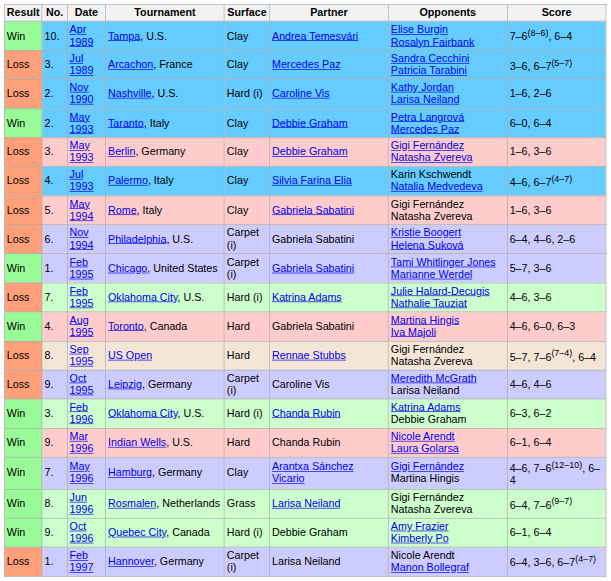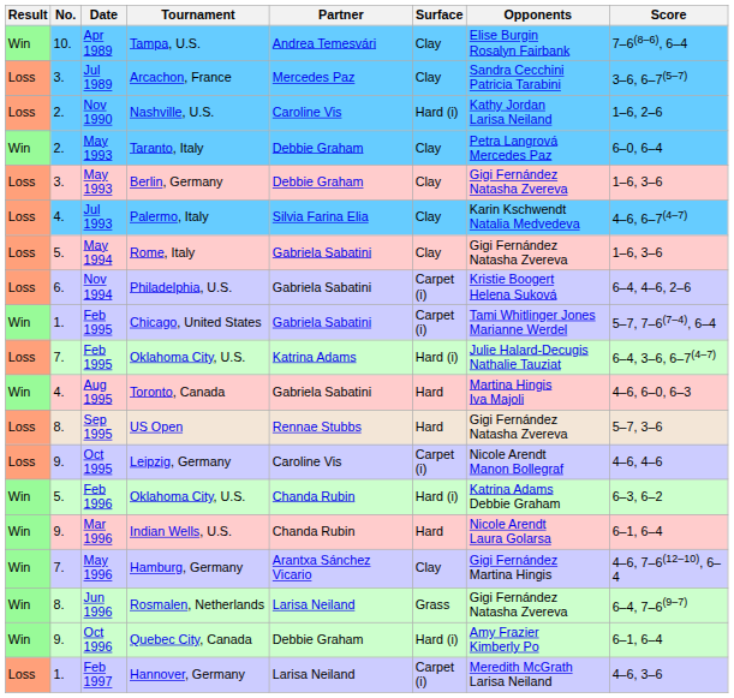 <table class="sortable wikitable">
 <tr>
 <th style="width:40px">Result</th>
 <th style="width:30px">No.</th>
 <th style="width:50px">Date</th>
 <th style="width:170px">Tournament</th>
+<th style="width:170px">Partner</th>
 <th style="width:60px">Surface</th>
-<th style="width:170px">Partner</th>
 <th style="width:170px">Opponents</th>
 <th style="width:140px" class="unsortable">Score</th>
 </tr>
 <tr style="background:#6cf;">
 <td style="background:#98fb98;">Win</td>
 <td>10.</td>
 <td><a href='#'>Apr 1989</a></td>
 <td><a href='#'>Tampa</a>,  U.S.</td>
+<td> <a href='#'>Andrea Temesvári</a></td>
 <td>Clay</td>
-<td> <a href='#'>Andrea Temesvári</a></td>
 <td> <a href='#'>Elise Burgin</a> <br>  <a href='#'>Rosalyn Fairbank</a></td>
 <td>7–6<sup>(8–6)</sup>, 6–4</td>
 </tr>
 <tr style="background:#6cf;">
 <td style="background:#ffa07a;">Loss</td>
 <td>3.</td>
 <td><a href='#'>Jul 1989</a></td>
 <td><a href='#'>Arcachon</a>, France</td>
+<td> <a href='#'>Mercedes Paz</a></td>
 <td>Clay</td>
-<td> <a href='#'>Mercedes Paz</a></td>
 <td> <a href='#'>Sandra Cecchini</a> <br>  <a href='#'>Patricia Tarabini</a></td>
 <td>3–6, 6–7<sup>(5–7)</sup></td>
 </tr>
 <tr style="background:#6cf;">
 <td style="background:#ffa07a;">Loss</td>
 <td>2.</td>
 <td><a href='#'>Nov 1990</a></td>
 <td><a href='#'>Nashville</a>, U.S.</td>
+<td> <a href='#'>Caroline Vis</a></td>
 <td>Hard (i)</td>
-<td> <a href='#'>Caroline Vis</a></td>
 <td> <a href='#'>Kathy Jordan</a> <br>  <a href='#'>Larisa Neiland</a></td>
 <td>1–6, 2–6</td>
 </tr>
 <tr style="background:#6cf;">
 <td style="background:#98fb98;">Win</td>
 <td>2.</td>
 <td><a href='#'>May 1993</a></td>
 <td><a href='#'>Taranto</a>, Italy</td>
+<td> <a href='#'>Debbie Graham</a></td>
 <td>Clay</td>
-<td> <a href='#'>Debbie Graham</a></td>
 <td> <a href='#'>Petra Langrová</a> <br>  <a href='#'>Mercedes Paz</a></td>
 <td>6–0, 6–4</td>
 </tr>
 <tr style="background:#fcc;">
 <td style="background:#ffa07a;">Loss</td>
 <td>3.</td>
 <td><a href='#'>May 1993</a></td>
 <td><a href='#'>Berlin</a>, Germany</td>
+<td> <a href='#'>Debbie Graham</a></td>
 <td>Clay</td>
-<td> <a href='#'>Debbie Graham</a></td>
 <td> <a href='#'>Gigi Fernández</a> <br>  <a href='#'>Natasha Zvereva</a></td>
 <td>1–6, 3–6</td>
 </tr>
 <tr style="background:#6cf;">
 <td style="background:#ffa07a;">Loss</td>
 <td>4.</td>
 <td><a href='#'>Jul 1993</a></td>
 <td><a href='#'>Palermo</a>, Italy</td>
+<td> <a href='#'>Silvia Farina Elia</a></td>
 <td>Clay</td>
-<td> <a href='#'>Silvia Farina Elia</a></td>
 <td> Karin Kschwendt <br>  <a href='#'>Natalia Medvedeva</a></td>
 <td>4–6, 6–7<sup>(4–7)</sup></td>
 </tr>
 <tr style="background:#fcc;">
 <td style="background:#ffa07a;">Loss</td>
 <td>5.</td>
 <td><a href='#'>May 1994</a></td>
 <td><a href='#'>Rome</a>, Italy</td>
+<td> <a href='#'>Gabriela Sabatini</a></td>
 <td>Clay</td>
-<td> <a href='#'>Gabriela Sabatini</a></td>
 <td> Gigi Fernández <br>  Natasha Zvereva</td>
 <td>1–6, 3–6</td>
 </tr>
 <tr style="background:#ccf;">
 <td style="background:#ffa07a;">Loss</td>
 <td>6.</td>
 <td><a href='#'>Nov 1994</a></td>
 <td><a href='#'>Philadelphia</a>, U.S.</td>
+<td> Gabriela Sabatini</td>
 <td>Carpet (i)</td>
-<td> Gabriela Sabatini</td>
 <td> <a href='#'>Kristie Boogert</a> <br>  <a href='#'>Helena Suková</a></td>
 <td>6–4, 4–6, 2–6</td>
 </tr>
 <tr style="background:#ccf;">
 <td style="background:#98fb98;">Win</td>
 <td>1.</td>
 <td><a href='#'>Feb 1995</a></td>
 <td><a href='#'>Chicago</a>, United States</td>
+<td> <a href='#'>Gabriela Sabatini</a></td>
 <td>Carpet (i)</td>
-<td> <a href='#'>Gabriela Sabatini</a></td>
 <td> <a href='#'>Tami Whitlinger Jones</a> <br>  <a href='#'>Marianne Werdel</a></td>
-<td>5–7, 3–6</td>
+<td>5–7, 7–6<sup>(7–4)</sup>, 6–4</td>
 </tr>
 <tr style="background:#cfc;">
 <td style="background:#ffa07a;">Loss</td>
 <td>7.</td>
 <td><a href='#'>Feb 1995</a></td>
 <td><a href='#'>Oklahoma City</a>, U.S.</td>
+<td> <a href='#'>Katrina Adams</a></td>
 <td>Hard (i)</td>
-<td> <a href='#'>Katrina Adams</a></td>
 <td> <a href='#'>Julie Halard-Decugis</a> <br>  <a href='#'>Nathalie Tauziat</a></td>
-<td>4–6, 3–6</td>
+<td>6–4, 3–6, 6–7<sup>(4–7)</sup></td>
 </tr>
 <tr style="background:#fcc;">
 <td style="background:#98fb98;">Win</td>
 <td>4.</td>
 <td><a href='#'>Aug 1995</a></td>
 <td><a href='#'>Toronto</a>, Canada</td>
+<td> Gabriela Sabatini</td>
 <td>Hard</td>
-<td> Gabriela Sabatini</td>
 <td> <a href='#'>Martina Hingis</a> <br>  <a href='#'>Iva Majoli</a></td>
 <td>4–6, 6–0, 6–3</td>
 </tr>
 <tr style="background:#f3e6d7;">
 <td style="background:#ffa07a;">Loss</td>
 <td>8.</td>
 <td><a href='#'>Sep 1995</a></td>
 <td><a href='#'>US Open</a></td>
+<td> <a href='#'>Rennae Stubbs</a></td>
 <td>Hard</td>
-<td> <a href='#'>Rennae Stubbs</a></td>
 <td> Gigi Fernández <br>  Natasha Zvereva</td>
-<td>5–7, 7–6<sup>(7–4)</sup>, 6–4</td>
+<td>5–7, 3–6</td>
 </tr>
 <tr style="background:#ccf;">
 <td style="background:#ffa07a;">Loss</td>
 <td>9.</td>
 <td><a href='#'>Oct 1995</a></td>
 <td><a href='#'>Leipzig</a>, Germany</td>
+<td> Caroline Vis</td>
 <td>Carpet (i)</td>
-<td> Caroline Vis</td>
-<td> <a href='#'>Meredith McGrath</a> <br>  Larisa Neiland</td>
+<td> Nicole Arendt <br>  <a href='#'>Manon Bollegraf</a></td>
 <td>4–6, 4–6</td>
 </tr>
 <tr style="background:#cfc;">
 <td style="background:#98fb98;">Win</td>
-<td>3.</td>
+<td>5.</td>
 <td><a href='#'>Feb 1996</a></td>
 <td><a href='#'>Oklahoma City</a>, U.S.</td>
+<td> <a href='#'>Chanda Rubin</a></td>
 <td>Hard (i)</td>
-<td> <a href='#'>Chanda Rubin</a></td>
 <td> <a href='#'>Katrina Adams</a> <br>  Debbie Graham</td>
 <td>6–3, 6–2</td>
 </tr>
 <tr style="background:#fcc;">
 <td style="background:#98fb98;">Win</td>
 <td>9.</td>
 <td><a href='#'>Mar 1996</a></td>
 <td><a href='#'>Indian Wells</a>, U.S.</td>
+<td> Chanda Rubin</td>
 <td>Hard</td>
-<td> Chanda Rubin</td>
 <td> <a href='#'>Nicole Arendt</a> <br>  <a href='#'>Laura Golarsa</a></td>
 <td>6–1, 6–4</td>
 </tr>
 <tr style="background:#ccf;">
 <td style="background:#98fb98;">Win</td>
 <td>7.</td>
 <td><a href='#'>May 1996</a></td>
 <td><a href='#'>Hamburg</a>, Germany</td>
+<td> <a href='#'>Arantxa Sánchez Vicario</a></td>
 <td>Clay</td>
-<td> <a href='#'>Arantxa Sánchez Vicario</a></td>
 <td> <a href='#'>Gigi Fernández</a> <br>  Martina Hingis</td>
 <td>4–6, 7–6<sup>(12–10)</sup>, 6–4</td>
 </tr>
 <tr style="background:#cfc;">
 <td style="background:#98fb98;">Win</td>
 <td>8.</td>
 <td><a href='#'>Jun 1996</a></td>
 <td><a href='#'>Rosmalen</a>, Netherlands</td>
+<td> <a href='#'>Larisa Neiland</a></td>
 <td>Grass</td>
-<td> <a href='#'>Larisa Neiland</a></td>
 <td> Gigi Fernández <br>  Natasha Zvereva</td>
 <td>6–4, 7–6<sup>(9–7)</sup></td>
 </tr>
 <tr style="background:#cfc;">
 <td style="background:#98fb98;">Win</td>
 <td>9.</td>
 <td><a href='#'>Oct 1996</a></td>
 <td><a href='#'>Quebec City</a>, Canada</td>
+<td> Debbie Graham</td>
 <td>Hard (i)</td>
-<td> Debbie Graham</td>
 <td> <a href='#'>Amy Frazier</a> <br>  <a href='#'>Kimberly Po</a></td>
 <td>6–1, 6–4</td>
 </tr>
 <tr style="background:#ccf;">
 <td style="background:#ffa07a;">Loss</td>
 <td>1.</td>
 <td><a href='#'>Feb 1997</a></td>
 <td><a href='#'>Hannover</a>, Germany</td>
+<td> Larisa Neiland</td>
 <td>Carpet (i)</td>
-<td> Larisa Neiland</td>
-<td> Nicole Arendt <br>  <a href='#'>Manon Bollegraf</a></td>
-<td>6–4, 3–6, 6–7<sup>(4–7)</sup></td>
+<td> <a href='#'>Meredith McGrath</a> <br>  Larisa Neiland</td>
+<td>4–6, 3–6</td>
 </tr>
 </table>
